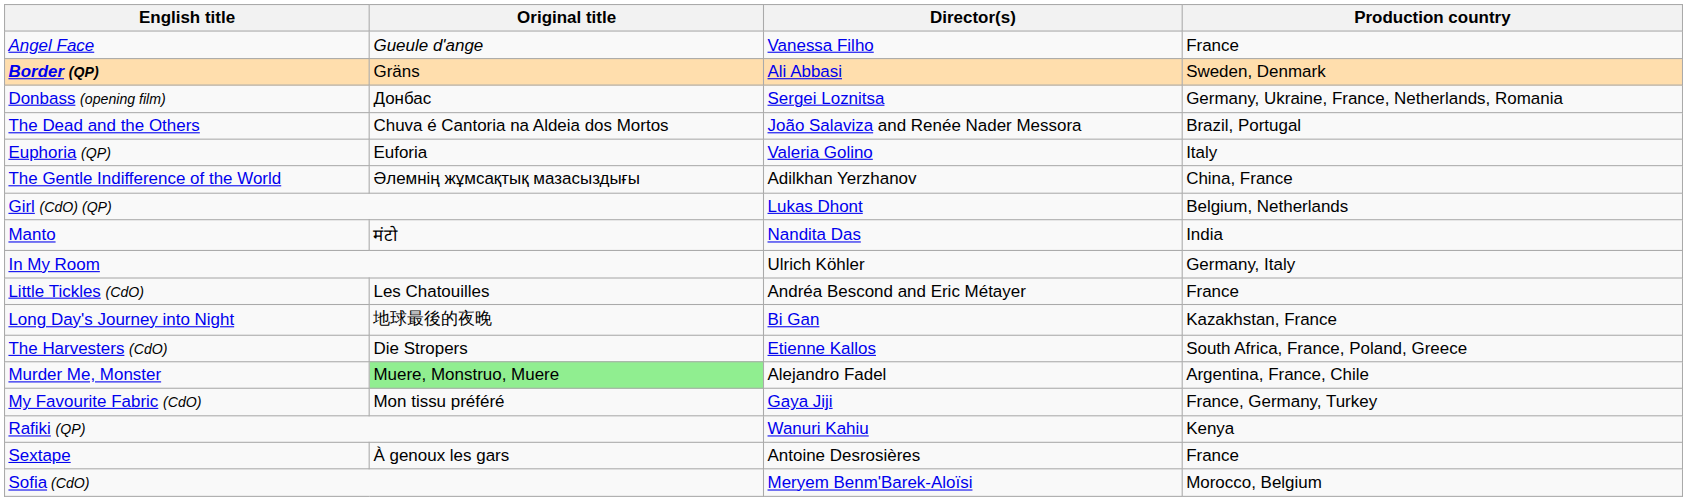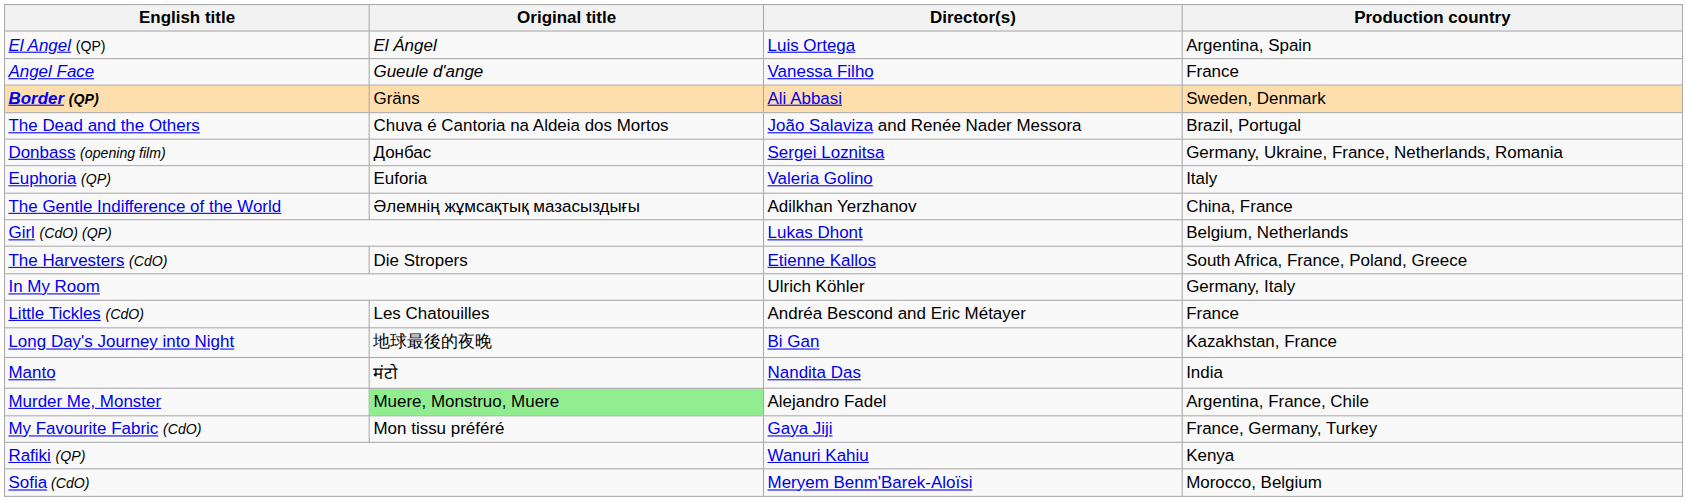 <table class="wikitable" style="width:100%; margin-bottom:2px" cellpadding="5">
 <tr>
 <th scope="col">English title</th>
 <th scope="col">Original title</th>
 <th scope="col">Director(s)</th>
 <th scope="col">Production country</th>
+</tr>
+<tr>
+<td><em><a href='#'>El Angel</a></em> <small>(QP)</small></td>
+<td><em>El Ángel</em></td>
+<td><a href='#'>Luis Ortega</a></td>
+<td>Argentina, Spain</td>
 </tr>
 <tr>
 <td><em><a href='#'>Angel Face</a></em></td>
 <td><em>Gueule d'ange</em></td>
 <td><a href='#'>Vanessa Filho</a></td>
 <td>France</td>
 </tr>
 <tr style="background:#FFDEAD;">
 <td><strong><em><a href='#'>Border</a><em> <small>(QP)</small><strong></td>
 <td></em></strong>Gräns<strong><em></td>
 <td><a href='#'></strong>Ali Abbasi<strong></a></td>
 <td></strong>Sweden, Denmark<strong></td>
 </tr>
 <tr>
+<td></em><a href='#'>The Dead and the Others</a><em></td>
+<td></em>Chuva é Cantoria na Aldeia dos Mortos<em></td>
+<td><a href='#'>João Salaviza</a> and Renée Nader Messora</td>
+<td>Brazil, Portugal</td>
+</tr>
+<tr>
 <td></em><a href='#'>Donbass</a><em> <small>(opening film) </small></td>
 <td>Донбас</td>
 <td><a href='#'>Sergei Loznitsa</a></td>
 <td>Germany, Ukraine, France, Netherlands, Romania</td>
-</tr>
-<tr>
-<td></em><a href='#'>The Dead and the Others</a><em></td>
-<td></em>Chuva é Cantoria na Aldeia dos Mortos<em></td>
-<td><a href='#'>João Salaviza</a> and Renée Nader Messora</td>
-<td>Brazil, Portugal</td>
 </tr>
 <tr>
 <td></em><a href='#'>Euphoria</a><em> <small>(QP)</small></td>
 <td></em>Euforia<em></td>
 <td><a href='#'>Valeria Golino</a></td>
 <td>Italy</td>
 </tr>
 <tr>
 <td "Gentle Indifference of the World"></em><a href='#'>The Gentle Indifference of the World</a><em></td>
 <td>Әлемнің жұмсақтық мазасыздығы</td>
 <td>Adilkhan Yerzhanov</td>
 <td>China, France</td>
 </tr>
 <tr>
 <td colspan=2 data-sort-value="Girl"></em><a href='#'>Girl</a><em> <small>(CdO) (QP) </small></td>
 <td><a href='#'>Lukas Dhont</a></td>
 <td>Belgium, Netherlands</td>
 </tr>
 <tr>
-<td></em><a href='#'>Manto</a><em></td>
-<td>मंटो</td>
-<td><a href='#'>Nandita Das</a></td>
-<td>India</td>
+<td></em><a href='#'>The Harvesters</a><em> <small>(CdO) </small></td>
+<td></em>Die Stropers<em></td>
+<td><a href='#'>Etienne Kallos</a></td>
+<td>South Africa, France, Poland, Greece</td>
 </tr>
 <tr>
 <td colspan=2 data-sort-value="In My Room"></em><a href='#'>In My Room</a><em></td>
 <td>Ulrich Köhler</td>
 <td>Germany, Italy</td>
 </tr>
 <tr>
 <td></em><a href='#'>Little Tickles</a><em> <small>(CdO) </small></td>
 <td></em>Les Chatouilles<em></td>
 <td>Andréa Bescond and Eric Métayer</td>
 <td>France</td>
 </tr>
 <tr>
 <td></em><a href='#'>Long Day's Journey into Night</a><em></td>
 <td>地球最後的夜晚</td>
 <td><a href='#'>Bi Gan</a></td>
 <td>Kazakhstan, France</td>
 </tr>
 <tr>
-<td></em><a href='#'>The Harvesters</a><em> <small>(CdO) </small></td>
-<td></em>Die Stropers<em></td>
-<td><a href='#'>Etienne Kallos</a></td>
-<td>South Africa, France, Poland, Greece</td>
+<td></em><a href='#'>Manto</a><em></td>
+<td>मंटो</td>
+<td><a href='#'>Nandita Das</a></td>
+<td>India</td>
 </tr>
 <tr>
 <td></em><a href='#'>Murder Me, Monster</a><em></td>
 <td style="background: lightgreen;"></em>Muere, Monstruo, Muere<em></td>
 <td>Alejandro Fadel</td>
 <td>Argentina, France, Chile</td>
 </tr>
 <tr>
 <td></em><a href='#'>My Favourite Fabric</a><em> <small> (CdO) </small></td>
 <td></em>Mon tissu préféré<em></td>
 <td><a href='#'>Gaya Jiji</a></td>
 <td>France, Germany, Turkey</td>
 </tr>
 <tr>
 <td colspan=2 data-sort-value="Rafiki"></em><a href='#'>Rafiki</a><em> <small>(QP)</small></td>
 <td><a href='#'>Wanuri Kahiu</a></td>
 <td>Kenya</td>
 </tr>
 <tr>
-<td></em><a href='#'>Sextape</a><em></td>
-<td></em>À genoux les gars<em></td>
-<td>Antoine Desrosières</td>
-<td>France</td>
-</tr>
-<tr>
 <td colspan=2 data-sort-value="Sofia"></em><a href='#'>Sofia</a><em><small> (CdO) </small></td>
 <td><a href='#'>Meryem Benm'Barek-Aloïsi</a></td>
 <td>Morocco, Belgium</td>
 </tr>
 </table>
